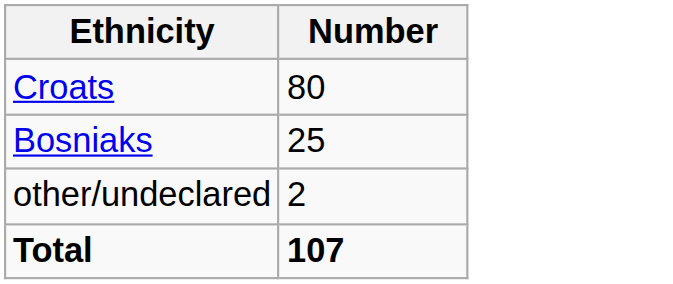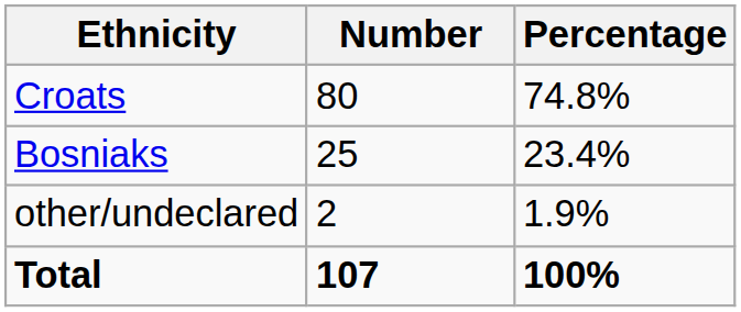 <table class="wikitable">
 <tr>
 <th width="100px">Ethnicity</th>
 <th width="80px">Number</th>
+<th width="80px">Percentage</th>
 </tr>
 <tr>
 <td><a href='#'>Croats</a></td>
 <td>80</td>
+<td>74.8%</td>
 </tr>
 <tr>
 <td><a href='#'>Bosniaks</a></td>
 <td>25</td>
+<td>23.4%</td>
 </tr>
 <tr>
 <td>other/undeclared</td>
 <td>2</td>
+<td>1.9%</td>
 </tr>
 <tr>
 <td><strong>Total</strong></td>
 <td><strong>107</strong></td>
+<td><strong>100%</strong></td>
 </tr>
 </table>
